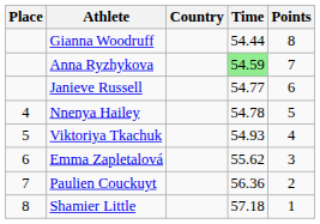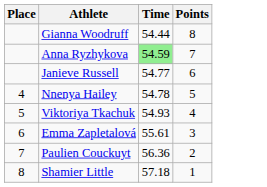 <table class="wikitable">
 <tr>
 <th>Place</th>
 <th>Athlete</th>
-<th>Country</th>
 <th>Time</th>
 <th>Points</th>
 </tr>
 <tr>
 <td align=center></td>
 <td><a href='#'>Gianna Woodruff</a></td>
-<td></td>
 <td>54.44</td>
 <td align=center>8</td>
 </tr>
 <tr>
 <td align=center></td>
 <td><a href='#'>Anna Ryzhykova</a></td>
-<td></td>
 <td style="background: lightgreen;">54.59</td>
 <td align=center>7</td>
 </tr>
 <tr>
 <td align=center></td>
 <td><a href='#'>Janieve Russell</a></td>
-<td></td>
 <td>54.77</td>
 <td align=center>6</td>
 </tr>
 <tr>
 <td align=center>4</td>
 <td><a href='#'>Nnenya Hailey</a></td>
-<td></td>
 <td>54.78</td>
 <td align=center>5</td>
 </tr>
 <tr>
 <td align=center>5</td>
 <td><a href='#'>Viktoriya Tkachuk</a></td>
-<td></td>
 <td>54.93</td>
 <td align=center>4</td>
 </tr>
 <tr>
 <td align=center>6</td>
 <td><a href='#'>Emma Zapletalová</a></td>
-<td></td>
-<td>55.62</td>
+<td>55.61</td>
 <td align=center>3</td>
 </tr>
 <tr>
 <td align=center>7</td>
 <td><a href='#'>Paulien Couckuyt</a></td>
-<td></td>
 <td>56.36</td>
 <td align=center>2</td>
 </tr>
 <tr>
 <td align=center>8</td>
 <td><a href='#'>Shamier Little</a></td>
-<td></td>
 <td>57.18</td>
 <td align=center>1</td>
 </tr>
 </table>
